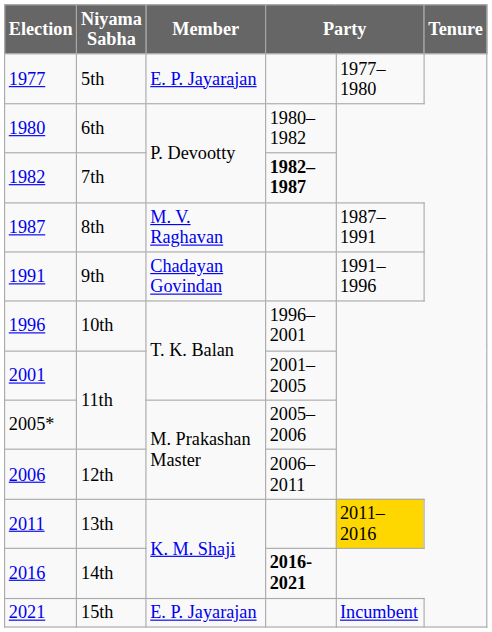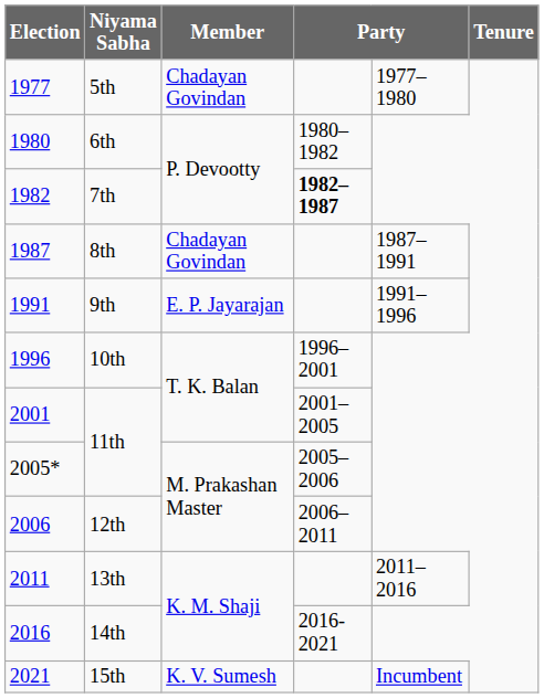 <table class="wikitable sortable" width="48%">
 <tr>
 <th style="background-color:#666666; color:white">Election</th>
 <th style="background-color:#666666; color:white">Niyama<br>Sabha</th>
 <th style="background-color:#666666; color:white">Member</th>
 <th style="background-color:#666666; color:white" colspan="2">Party</th>
 <th style="background-color:#666666; color:white">Tenure</th>
 </tr>
 <tr>
 <td><a href='#'>1977</a></td>
 <td>5th</td>
-<td><a href='#'>E. P. Jayarajan</a></td>
+<td><a href='#'>Chadayan Govindan</a></td>
 <td></td>
 <td>1977–1980</td>
 </tr>
 <tr>
 <td><a href='#'>1980</a></td>
 <td>6th</td>
 <td rowspan="2">P. Devootty</td>
 <td>1980–1982</td>
 </tr>
 <tr>
 <td><a href='#'>1982</a></td>
 <td>7th</td>
 <td><strong>1982–1987</strong></td>
 </tr>
 <tr>
 <td><a href='#'>1987</a></td>
 <td>8th</td>
-<td><a href='#'>M. V. Raghavan</a></td>
+<td><a href='#'>Chadayan Govindan</a></td>
 <td></td>
 <td>1987–1991</td>
 </tr>
 <tr>
 <td><a href='#'>1991</a></td>
 <td>9th</td>
-<td><a href='#'>Chadayan Govindan</a></td>
+<td><a href='#'>E. P. Jayarajan</a></td>
 <td></td>
 <td>1991–1996</td>
 </tr>
 <tr>
 <td><a href='#'>1996</a></td>
 <td>10th</td>
 <td rowspan="2">T. K. Balan</td>
 <td>1996–2001</td>
 </tr>
 <tr>
 <td><a href='#'>2001</a></td>
 <td rowspan="2">11th</td>
 <td>2001–2005</td>
 </tr>
 <tr>
 <td>2005*</td>
 <td rowspan="2">M. Prakashan Master</td>
 <td>2005–2006</td>
 </tr>
 <tr>
 <td><a href='#'>2006</a></td>
 <td>12th</td>
 <td>2006–2011</td>
 </tr>
 <tr>
 <td><a href='#'>2011</a></td>
 <td>13th</td>
 <td rowspan="2"><a href='#'>K. M. Shaji</a></td>
 <td></td>
-<td style="background: gold;">2011–2016</td>
+<td>2011–2016</td>
 </tr>
 <tr>
 <td><a href='#'>2016</a></td>
 <td>14th</td>
-<td><strong>2016-2021</strong></td>
+<td>2016-2021</td>
 </tr>
 <tr>
 <td><a href='#'>2021</a></td>
 <td>15th</td>
-<td><a href='#'>E. P. Jayarajan</a></td>
+<td><a href='#'>K. V. Sumesh</a></td>
 <td></td>
 <td><a href='#'>Incumbent</a></td>
 </tr>
 </table>
